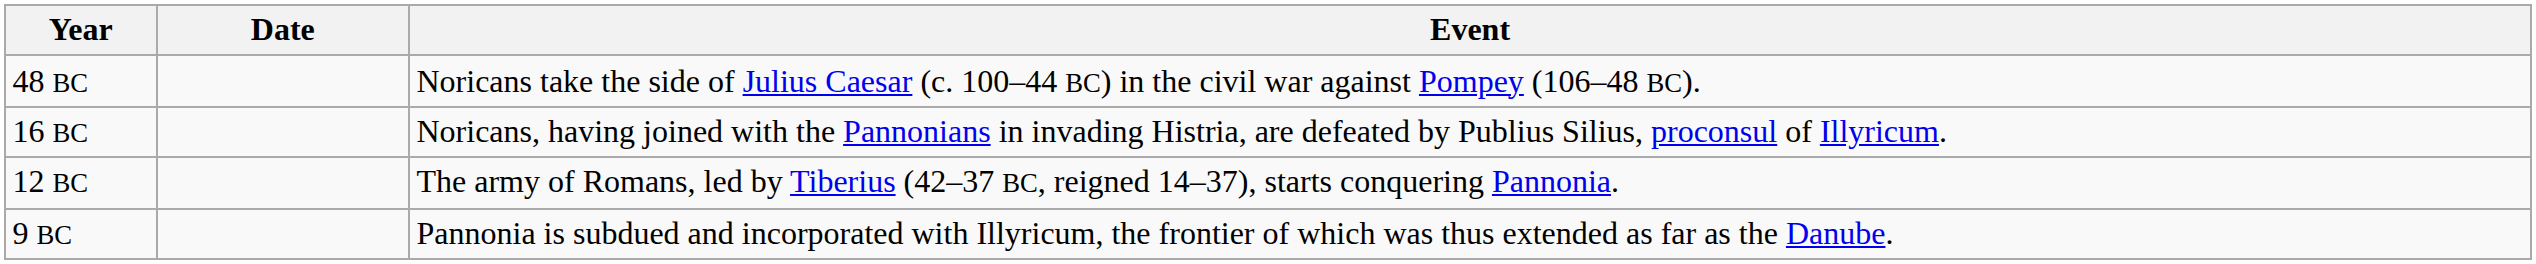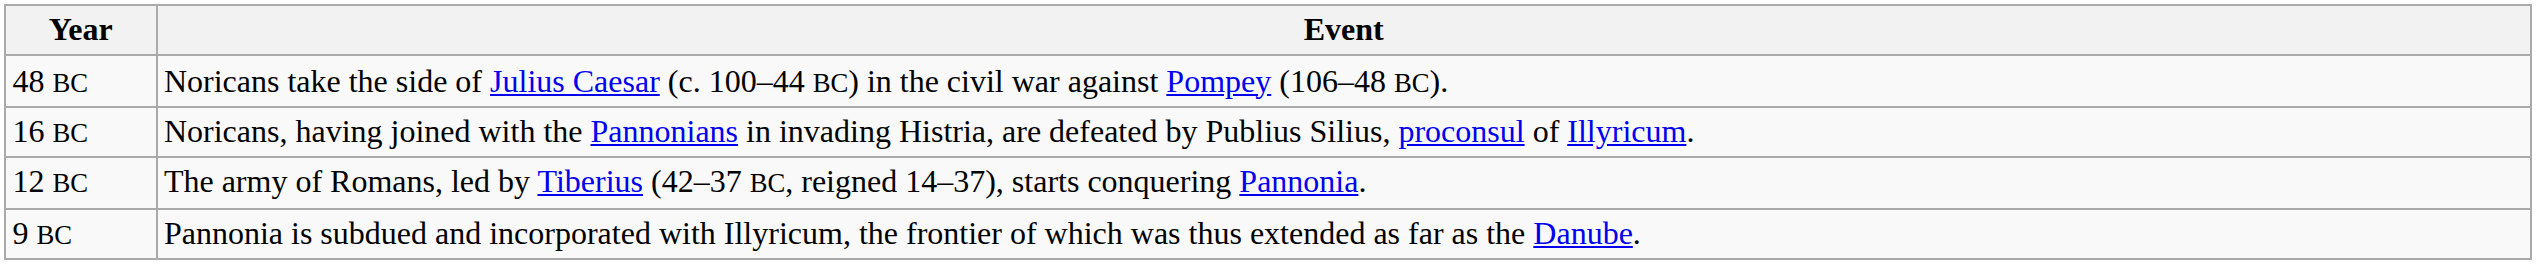 <table class="wikitable" width="100%">
 <tr>
 <th style="width:6%">Year</th>
-<th style="width:10%">Date</th>
 <th>Event</th>
 </tr>
 <tr>
 <td>48 <small>BC</small></td>
-<td></td>
 <td>Noricans take the side of <a href='#'>Julius Caesar</a> (c. 100–44 <small>BC</small>) in the civil war against <a href='#'>Pompey</a> (106–48 <small>BC</small>).</td>
 </tr>
 <tr>
 <td>16 <small>BC</small></td>
-<td></td>
 <td>Noricans, having joined with the <a href='#'>Pannonians</a> in invading Histria, are defeated by Publius Silius, <a href='#'>proconsul</a> of <a href='#'>Illyricum</a>.</td>
 </tr>
 <tr>
 <td>12 <small>BC</small></td>
-<td></td>
 <td>The army of Romans, led by <a href='#'>Tiberius</a> (42–37 <small>BC</small>, reigned 14–37), starts conquering <a href='#'>Pannonia</a>.</td>
 </tr>
 <tr>
 <td>9 <small>BC</small></td>
-<td></td>
 <td>Pannonia is subdued and incorporated with Illyricum, the frontier of which was thus extended as far as the <a href='#'>Danube</a>.</td>
 </tr>
 </table>
